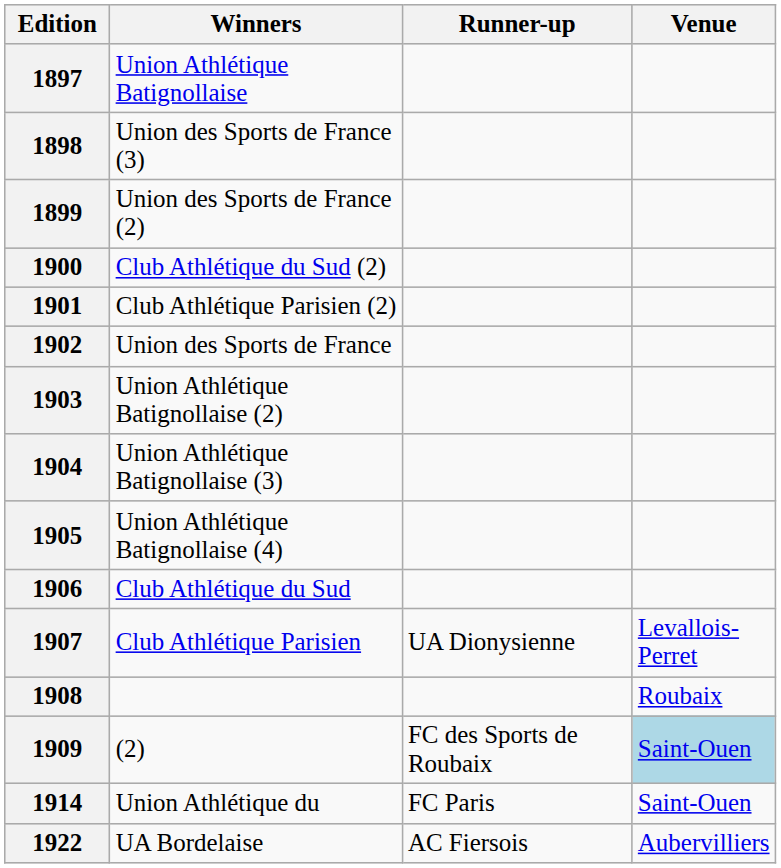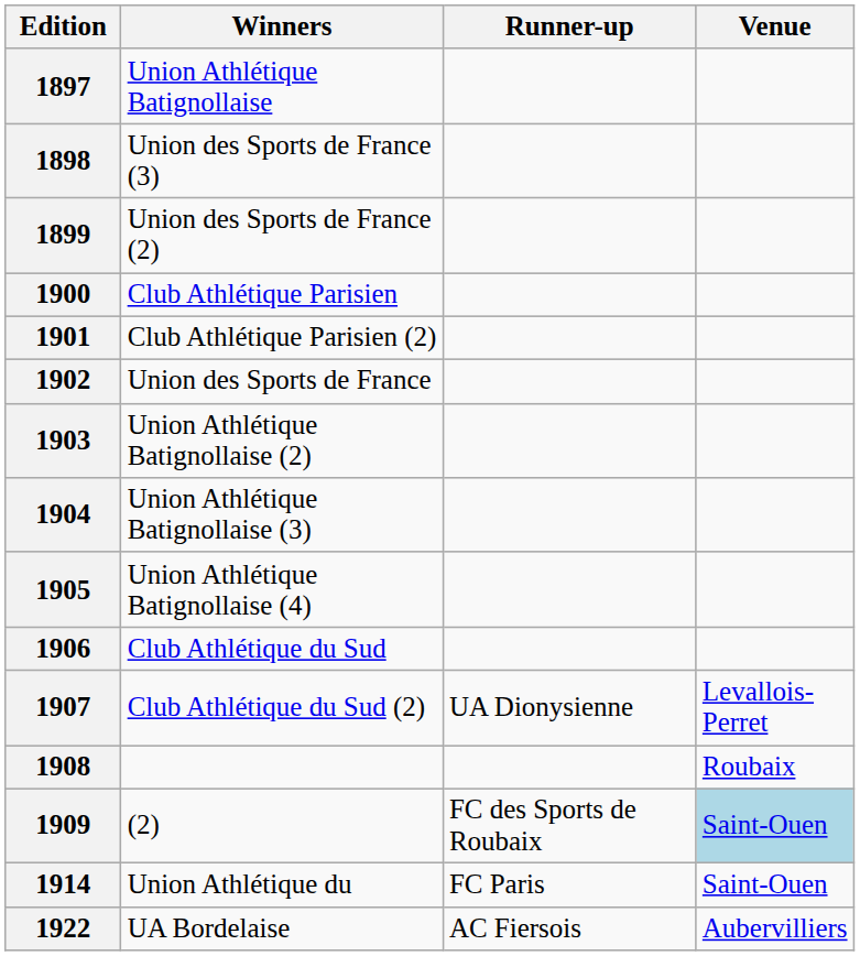 <table class=wikitable>
 <tr>
 <th width=60>Edition</th>
 <th width=180>Winners</th>
 <th width=140>Runner-up</th>
 <th width=60>Venue</th>
 </tr>
 <tr>
 <th>1897</th>
 <td><a href='#'>Union Athlétique Batignollaise</a></td>
 <td></td>
 <td></td>
 </tr>
 <tr>
 <th>1898</th>
 <td>Union des Sports de France (3)</td>
 <td></td>
 <td></td>
 </tr>
 <tr>
 <th>1899</th>
 <td>Union des Sports de France (2)</td>
 <td></td>
 <td></td>
 </tr>
 <tr>
 <th>1900</th>
-<td><a href='#'>Club Athlétique du Sud</a> (2)</td>
+<td><a href='#'>Club Athlétique Parisien</a></td>
 <td></td>
 <td></td>
 </tr>
 <tr>
 <th>1901</th>
 <td>Club Athlétique Parisien (2)</td>
 <td></td>
 <td></td>
 </tr>
 <tr>
 <th>1902</th>
 <td>Union des Sports de France</td>
 <td></td>
 <td></td>
 </tr>
 <tr>
 <th>1903</th>
 <td>Union Athlétique Batignollaise (2)</td>
 <td></td>
 <td></td>
 </tr>
 <tr>
 <th>1904</th>
 <td>Union Athlétique Batignollaise (3)</td>
 <td></td>
 <td></td>
 </tr>
 <tr>
 <th>1905</th>
 <td>Union Athlétique Batignollaise (4)</td>
 <td></td>
 <td></td>
 </tr>
 <tr>
 <th>1906</th>
 <td><a href='#'>Club Athlétique du Sud</a></td>
 <td></td>
 </tr>
 <tr>
 <th>1907</th>
-<td><a href='#'>Club Athlétique Parisien</a></td>
+<td><a href='#'>Club Athlétique du Sud</a> (2)</td>
 <td>UA Dionysienne</td>
 <td><a href='#'>Levallois-Perret</a></td>
 </tr>
 <tr>
 <th>1908</th>
 <td></td>
 <td></td>
 <td><a href='#'>Roubaix</a></td>
 </tr>
 <tr>
 <th>1909</th>
 <td> (2)</td>
 <td>FC des Sports de Roubaix</td>
 <td style="background: lightblue;"><a href='#'>Saint-Ouen</a></td>
 </tr>
 <tr>
 <th>1914</th>
 <td>Union Athlétique du </td>
 <td>FC Paris</td>
 <td><a href='#'>Saint-Ouen</a></td>
 </tr>
 <tr>
 <th>1922</th>
 <td>UA Bordelaise</td>
 <td>AC Fiersois</td>
 <td><a href='#'>Aubervilliers</a></td>
 </tr>
 </table>
